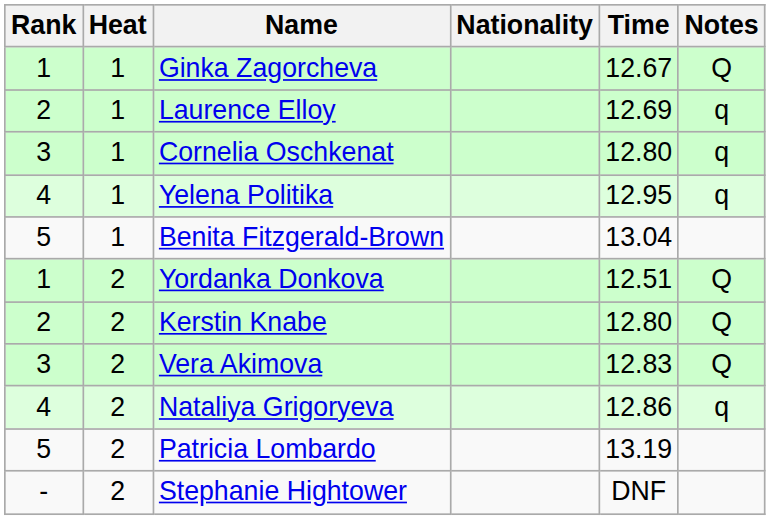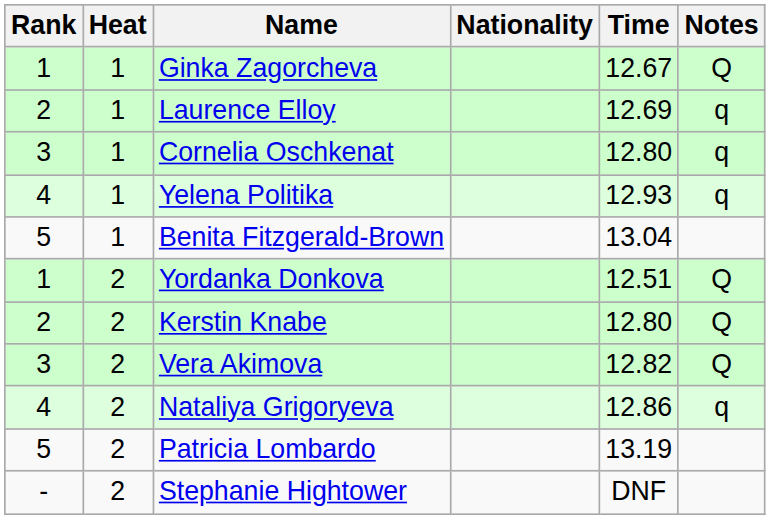 <table class="wikitable sortable" style="text-align:center">
 <tr>
 <th>Rank</th>
 <th>Heat</th>
 <th>Name</th>
 <th>Nationality</th>
 <th>Time</th>
 <th>Notes</th>
 </tr>
 <tr bgcolor=ccffcc>
 <td>1</td>
 <td>1</td>
 <td align=left><a href='#'>Ginka Zagorcheva</a></td>
 <td align=left></td>
 <td>12.67</td>
 <td>Q</td>
 </tr>
 <tr bgcolor=ccffcc>
 <td>2</td>
 <td>1</td>
 <td align=left><a href='#'>Laurence Elloy</a></td>
 <td align=left></td>
 <td>12.69</td>
 <td>q</td>
 </tr>
 <tr bgcolor=ccffcc>
 <td>3</td>
 <td>1</td>
 <td align=left><a href='#'>Cornelia Oschkenat</a></td>
 <td align=left></td>
 <td>12.80</td>
 <td>q</td>
 </tr>
 <tr bgcolor=ddffdd>
 <td>4</td>
 <td>1</td>
 <td align=left><a href='#'>Yelena Politika</a></td>
 <td align=left></td>
-<td>12.95</td>
+<td>12.93</td>
 <td>q</td>
 </tr>
 <tr>
 <td>5</td>
 <td>1</td>
 <td align=left><a href='#'>Benita Fitzgerald-Brown</a></td>
 <td align=left></td>
 <td>13.04</td>
 <td></td>
 </tr>
 <tr bgcolor=ccffcc>
 <td>1</td>
 <td>2</td>
 <td align=left><a href='#'>Yordanka Donkova</a></td>
 <td align=left></td>
 <td>12.51</td>
 <td>Q</td>
 </tr>
 <tr bgcolor=ccffcc>
 <td>2</td>
 <td>2</td>
 <td align=left><a href='#'>Kerstin Knabe</a></td>
 <td align=left></td>
 <td>12.80</td>
 <td>Q</td>
 </tr>
 <tr bgcolor=ccffcc>
 <td>3</td>
 <td>2</td>
 <td align=left><a href='#'>Vera Akimova</a></td>
 <td align=left></td>
-<td>12.83</td>
+<td>12.82</td>
 <td>Q</td>
 </tr>
 <tr bgcolor=ddffdd>
 <td>4</td>
 <td>2</td>
 <td align=left><a href='#'>Nataliya Grigoryeva</a></td>
 <td align=left></td>
 <td>12.86</td>
 <td>q</td>
 </tr>
 <tr>
 <td>5</td>
 <td>2</td>
 <td align=left><a href='#'>Patricia Lombardo</a></td>
 <td align=left></td>
 <td>13.19</td>
 <td></td>
 </tr>
 <tr>
 <td>-</td>
 <td>2</td>
 <td align=left><a href='#'>Stephanie Hightower</a></td>
 <td align=left></td>
 <td>DNF</td>
 <td></td>
 </tr>
 </table>
